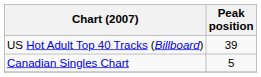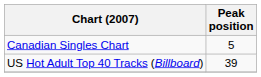 <table class="wikitable sortable">
 <tr>
 <th>Chart (2007)</th>
 <th>Peak<br>position</th>
 </tr>
 <tr>
+<td><a href='#'>Canadian Singles Chart</a></td>
+<td align="center">5</td>
+</tr>
+<tr>
 <td>US <a href='#'>Hot Adult Top 40 Tracks</a> (<em><a href='#'>Billboard</a></em>)</td>
 <td align="center">39</td>
 </tr>
 <tr>
-<td><a href='#'>Canadian Singles Chart</a></td>
-<td align="center">5</td>
-</tr>
-<tr>
 </tr>
 </table>
